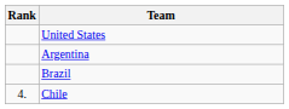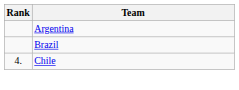 <table class="wikitable" style="font-size:95%;">
 <tr>
 <th>Rank</th>
 <th align="left" style="width: 20em">Team</th>
-</tr>
-<tr>
-<td align="center"></td>
-<td> <a href='#'>United States</a></td>
 </tr>
 <tr>
 <td align="center"></td>
 <td> <a href='#'>Argentina</a></td>
 </tr>
 <tr>
 <td align="center"></td>
 <td> <a href='#'>Brazil</a></td>
 </tr>
 <tr>
 <td rowspan=1 align="center">4.</td>
 <td> <a href='#'>Chile</a></td>
 </tr>
 </table>
